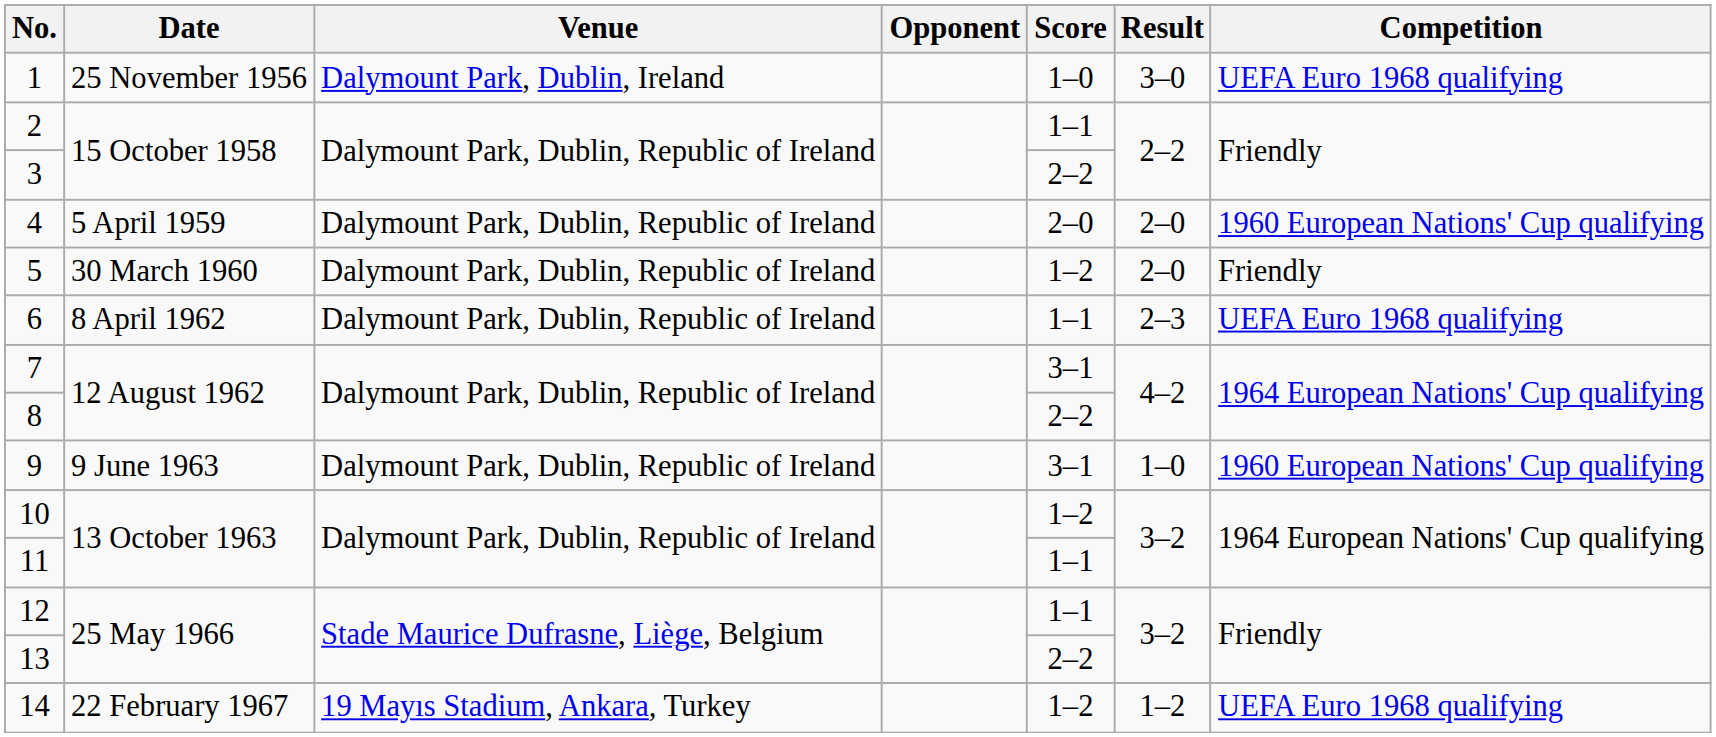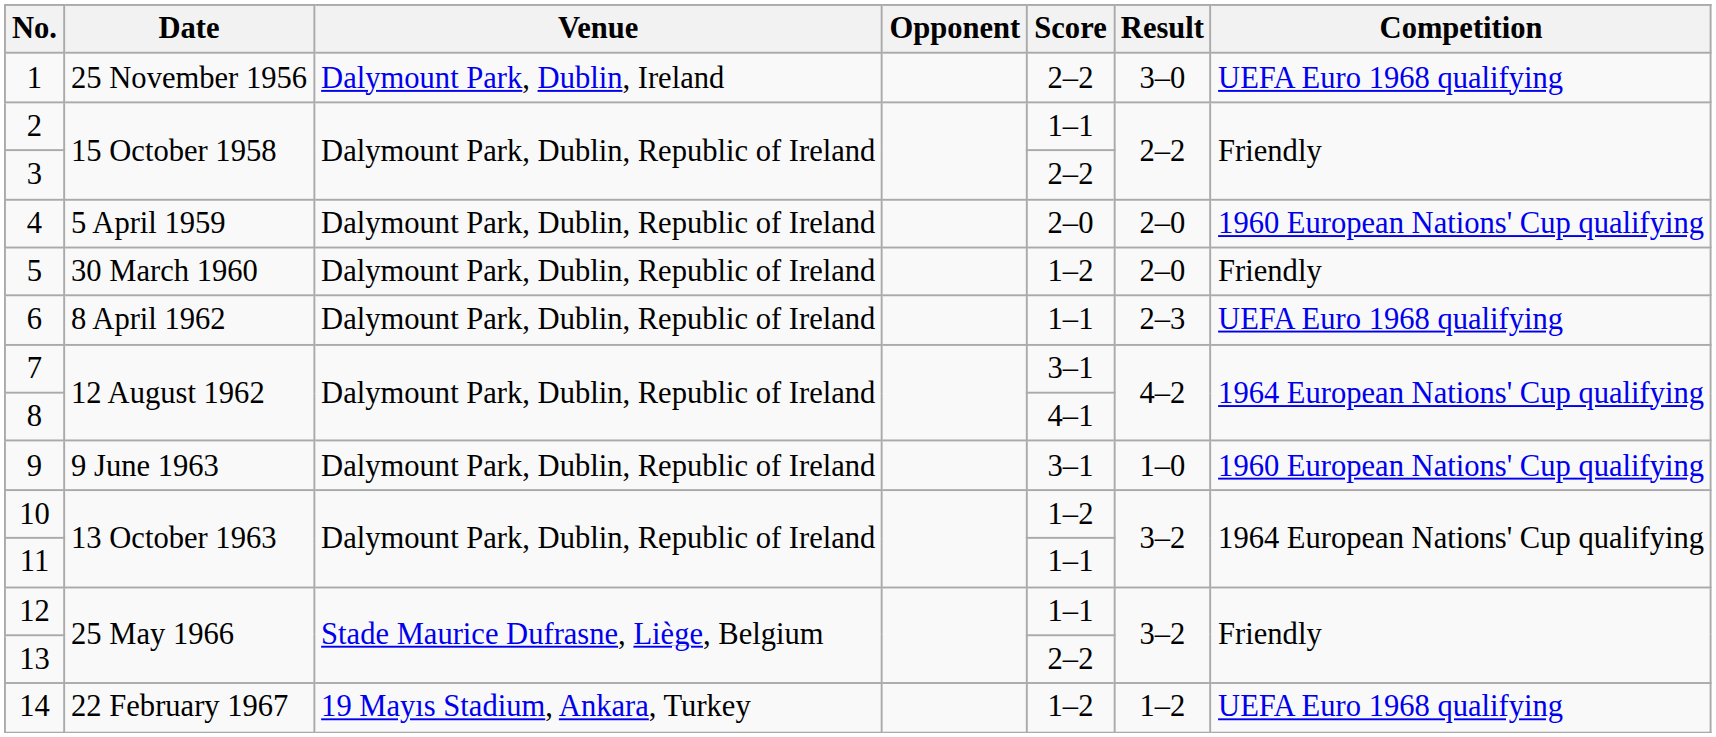 <table class="wikitable sortable">
 <tr>
 <th scope="col">No.</th>
 <th scope="col">Date</th>
 <th scope="col">Venue</th>
 <th scope="col">Opponent</th>
 <th scope="col">Score</th>
 <th scope="col">Result</th>
 <th scope="col">Competition</th>
 </tr>
 <tr>
 <td align="center">1</td>
 <td>25 November 1956</td>
 <td><a href='#'>Dalymount Park</a>, <a href='#'>Dublin</a>, Ireland</td>
 <td></td>
-<td align="center">1–0</td>
+<td align="center">2–2</td>
 <td align="center">3–0</td>
 <td><a href='#'>UEFA Euro 1968 qualifying</a></td>
 </tr>
 <tr>
 <td align="center">2</td>
 <td rowspan="2">15 October 1958</td>
 <td rowspan="2">Dalymount Park, Dublin, Republic of Ireland</td>
 <td rowspan="2"></td>
 <td align="center">1–1</td>
 <td rowspan="2" style="text-align:center">2–2</td>
 <td rowspan="2">Friendly</td>
 </tr>
 <tr>
 <td align="center">3</td>
 <td align="center">2–2</td>
 </tr>
 <tr>
 <td align="center">4</td>
 <td>5 April 1959</td>
 <td>Dalymount Park, Dublin, Republic of Ireland</td>
 <td></td>
 <td align="center">2–0</td>
 <td align="center">2–0</td>
 <td><a href='#'>1960 European Nations' Cup qualifying</a></td>
 </tr>
 <tr>
 <td align="center">5</td>
 <td>30 March 1960</td>
 <td>Dalymount Park, Dublin, Republic of Ireland</td>
 <td></td>
 <td align="center">1–2</td>
 <td align="center">2–0</td>
 <td>Friendly</td>
 </tr>
 <tr>
 <td align="center">6</td>
 <td>8 April 1962</td>
 <td>Dalymount Park, Dublin, Republic of Ireland</td>
 <td></td>
 <td align="center">1–1</td>
 <td align="center">2–3</td>
 <td><a href='#'>UEFA Euro 1968 qualifying</a></td>
 </tr>
 <tr>
 <td align="center">7</td>
 <td rowspan="2">12 August 1962</td>
 <td rowspan="2">Dalymount Park, Dublin, Republic of Ireland</td>
 <td rowspan="2"></td>
 <td align="center">3–1</td>
 <td rowspan="2" style="text-align:center">4–2</td>
 <td rowspan="2"><a href='#'>1964 European Nations' Cup qualifying</a></td>
 </tr>
 <tr>
 <td align="center">8</td>
-<td align="center">2–2</td>
+<td align="center">4–1</td>
 </tr>
 <tr>
 <td align="center">9</td>
 <td>9 June 1963</td>
 <td>Dalymount Park, Dublin, Republic of Ireland</td>
 <td></td>
 <td align="center">3–1</td>
 <td align="center">1–0</td>
 <td><a href='#'>1960 European Nations' Cup qualifying</a></td>
 </tr>
 <tr>
 <td align="center">10</td>
 <td rowspan="2">13 October 1963</td>
 <td rowspan="2">Dalymount Park, Dublin, Republic of Ireland</td>
 <td rowspan="2"></td>
 <td align="center">1–2</td>
 <td rowspan="2" style="text-align:center">3–2</td>
 <td rowspan="2">1964 European Nations' Cup qualifying</td>
 </tr>
 <tr>
 <td align="center">11</td>
 <td align="center">1–1</td>
 </tr>
 <tr>
 <td align="center">12</td>
 <td rowspan="2">25 May 1966</td>
 <td rowspan="2"><a href='#'>Stade Maurice Dufrasne</a>, <a href='#'>Liège</a>, Belgium</td>
 <td rowspan="2"></td>
 <td align="center">1–1</td>
 <td rowspan="2" style="text-align:center">3–2</td>
 <td rowspan="2">Friendly</td>
 </tr>
 <tr>
 <td align="center">13</td>
 <td align="center">2–2</td>
 </tr>
 <tr>
 <td align="center">14</td>
 <td>22 February 1967</td>
 <td><a href='#'>19 Mayıs Stadium</a>, <a href='#'>Ankara</a>, Turkey</td>
 <td></td>
 <td align="center">1–2</td>
 <td align="center">1–2</td>
 <td><a href='#'>UEFA Euro 1968 qualifying</a></td>
 </tr>
 </table>
